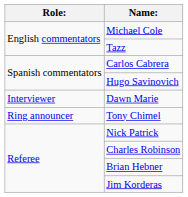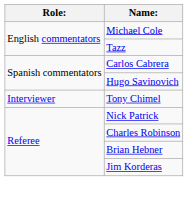 <table class=wikitable style="font-size:90%; margin: 0.5em 0 0.5em 1em; float: right; clear: right;">
 <tr>
 <th>Role:</th>
 <th>Name:</th>
 </tr>
 <tr>
 <td rowspan=2>English <a href='#'>commentators</a></td>
 <td><a href='#'>Michael Cole</a></td>
 </tr>
 <tr>
 <td><a href='#'>Tazz</a></td>
 </tr>
 <tr>
 <td rowspan=2>Spanish commentators</td>
 <td><a href='#'>Carlos Cabrera</a></td>
 </tr>
 <tr>
 <td><a href='#'>Hugo Savinovich</a></td>
 </tr>
 <tr>
 <td><a href='#'>Interviewer</a></td>
-<td><a href='#'>Dawn Marie</a></td>
-</tr>
-<tr>
-<td><a href='#'>Ring announcer</a></td>
 <td><a href='#'>Tony Chimel</a></td>
 </tr>
 <tr>
 <td rowspan=4><a href='#'>Referee</a></td>
 <td><a href='#'>Nick Patrick</a></td>
 </tr>
 <tr>
 <td><a href='#'>Charles Robinson</a></td>
 </tr>
 <tr>
 <td><a href='#'>Brian Hebner</a></td>
 </tr>
 <tr>
 <td><a href='#'>Jim Korderas</a></td>
 </tr>
 </table>
